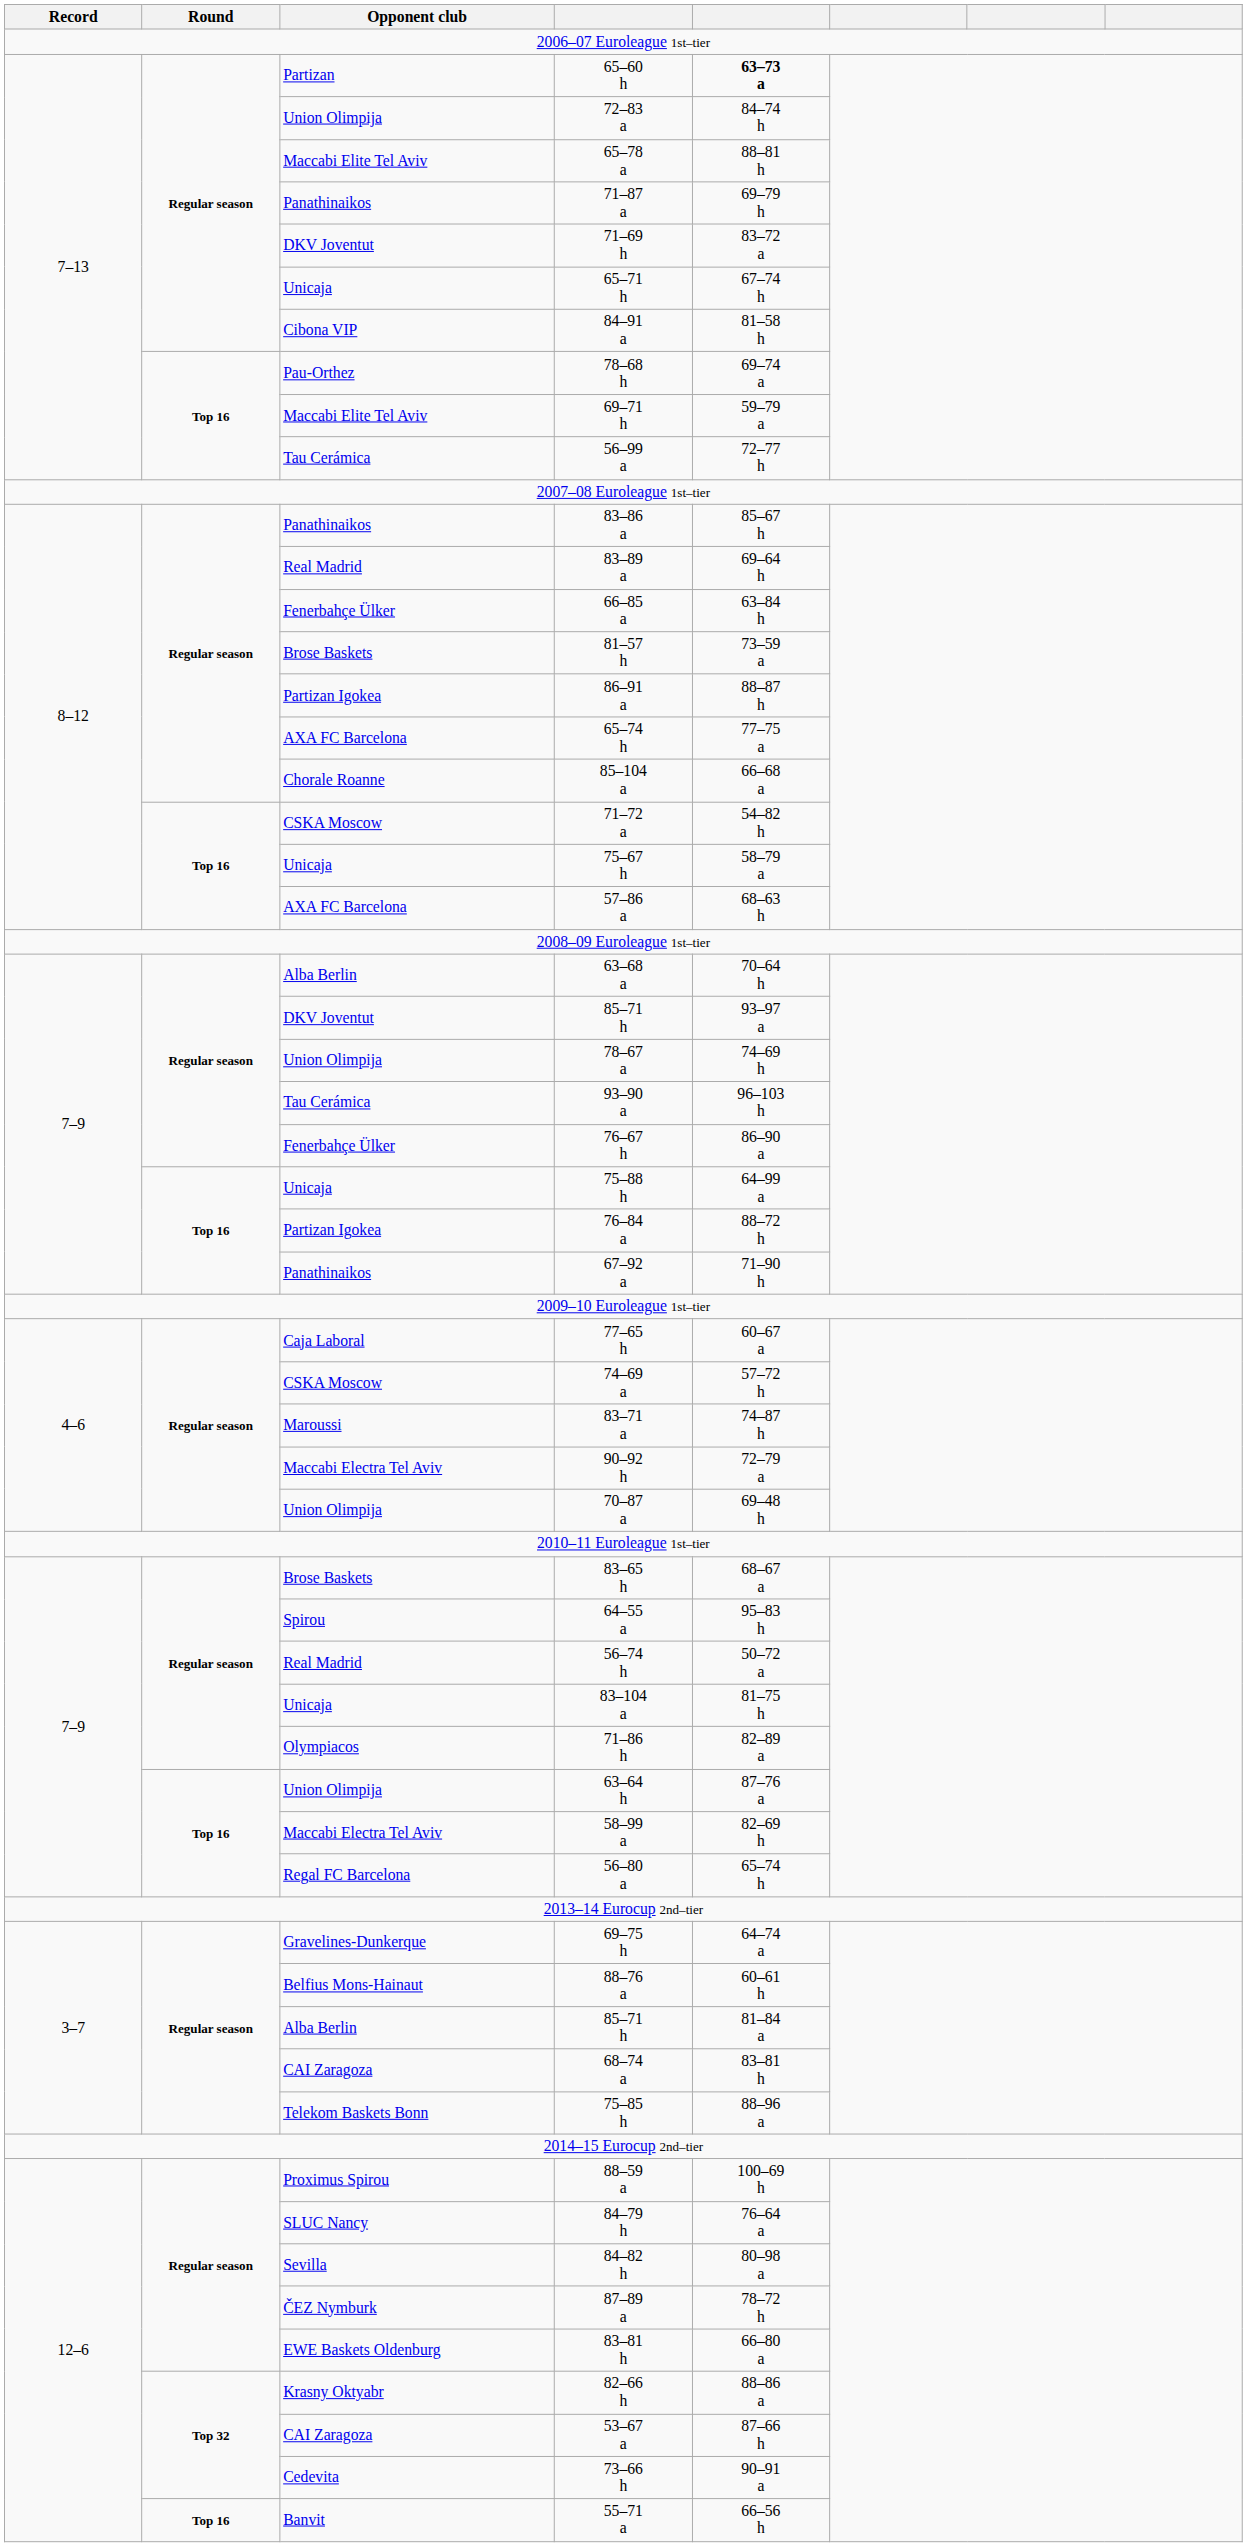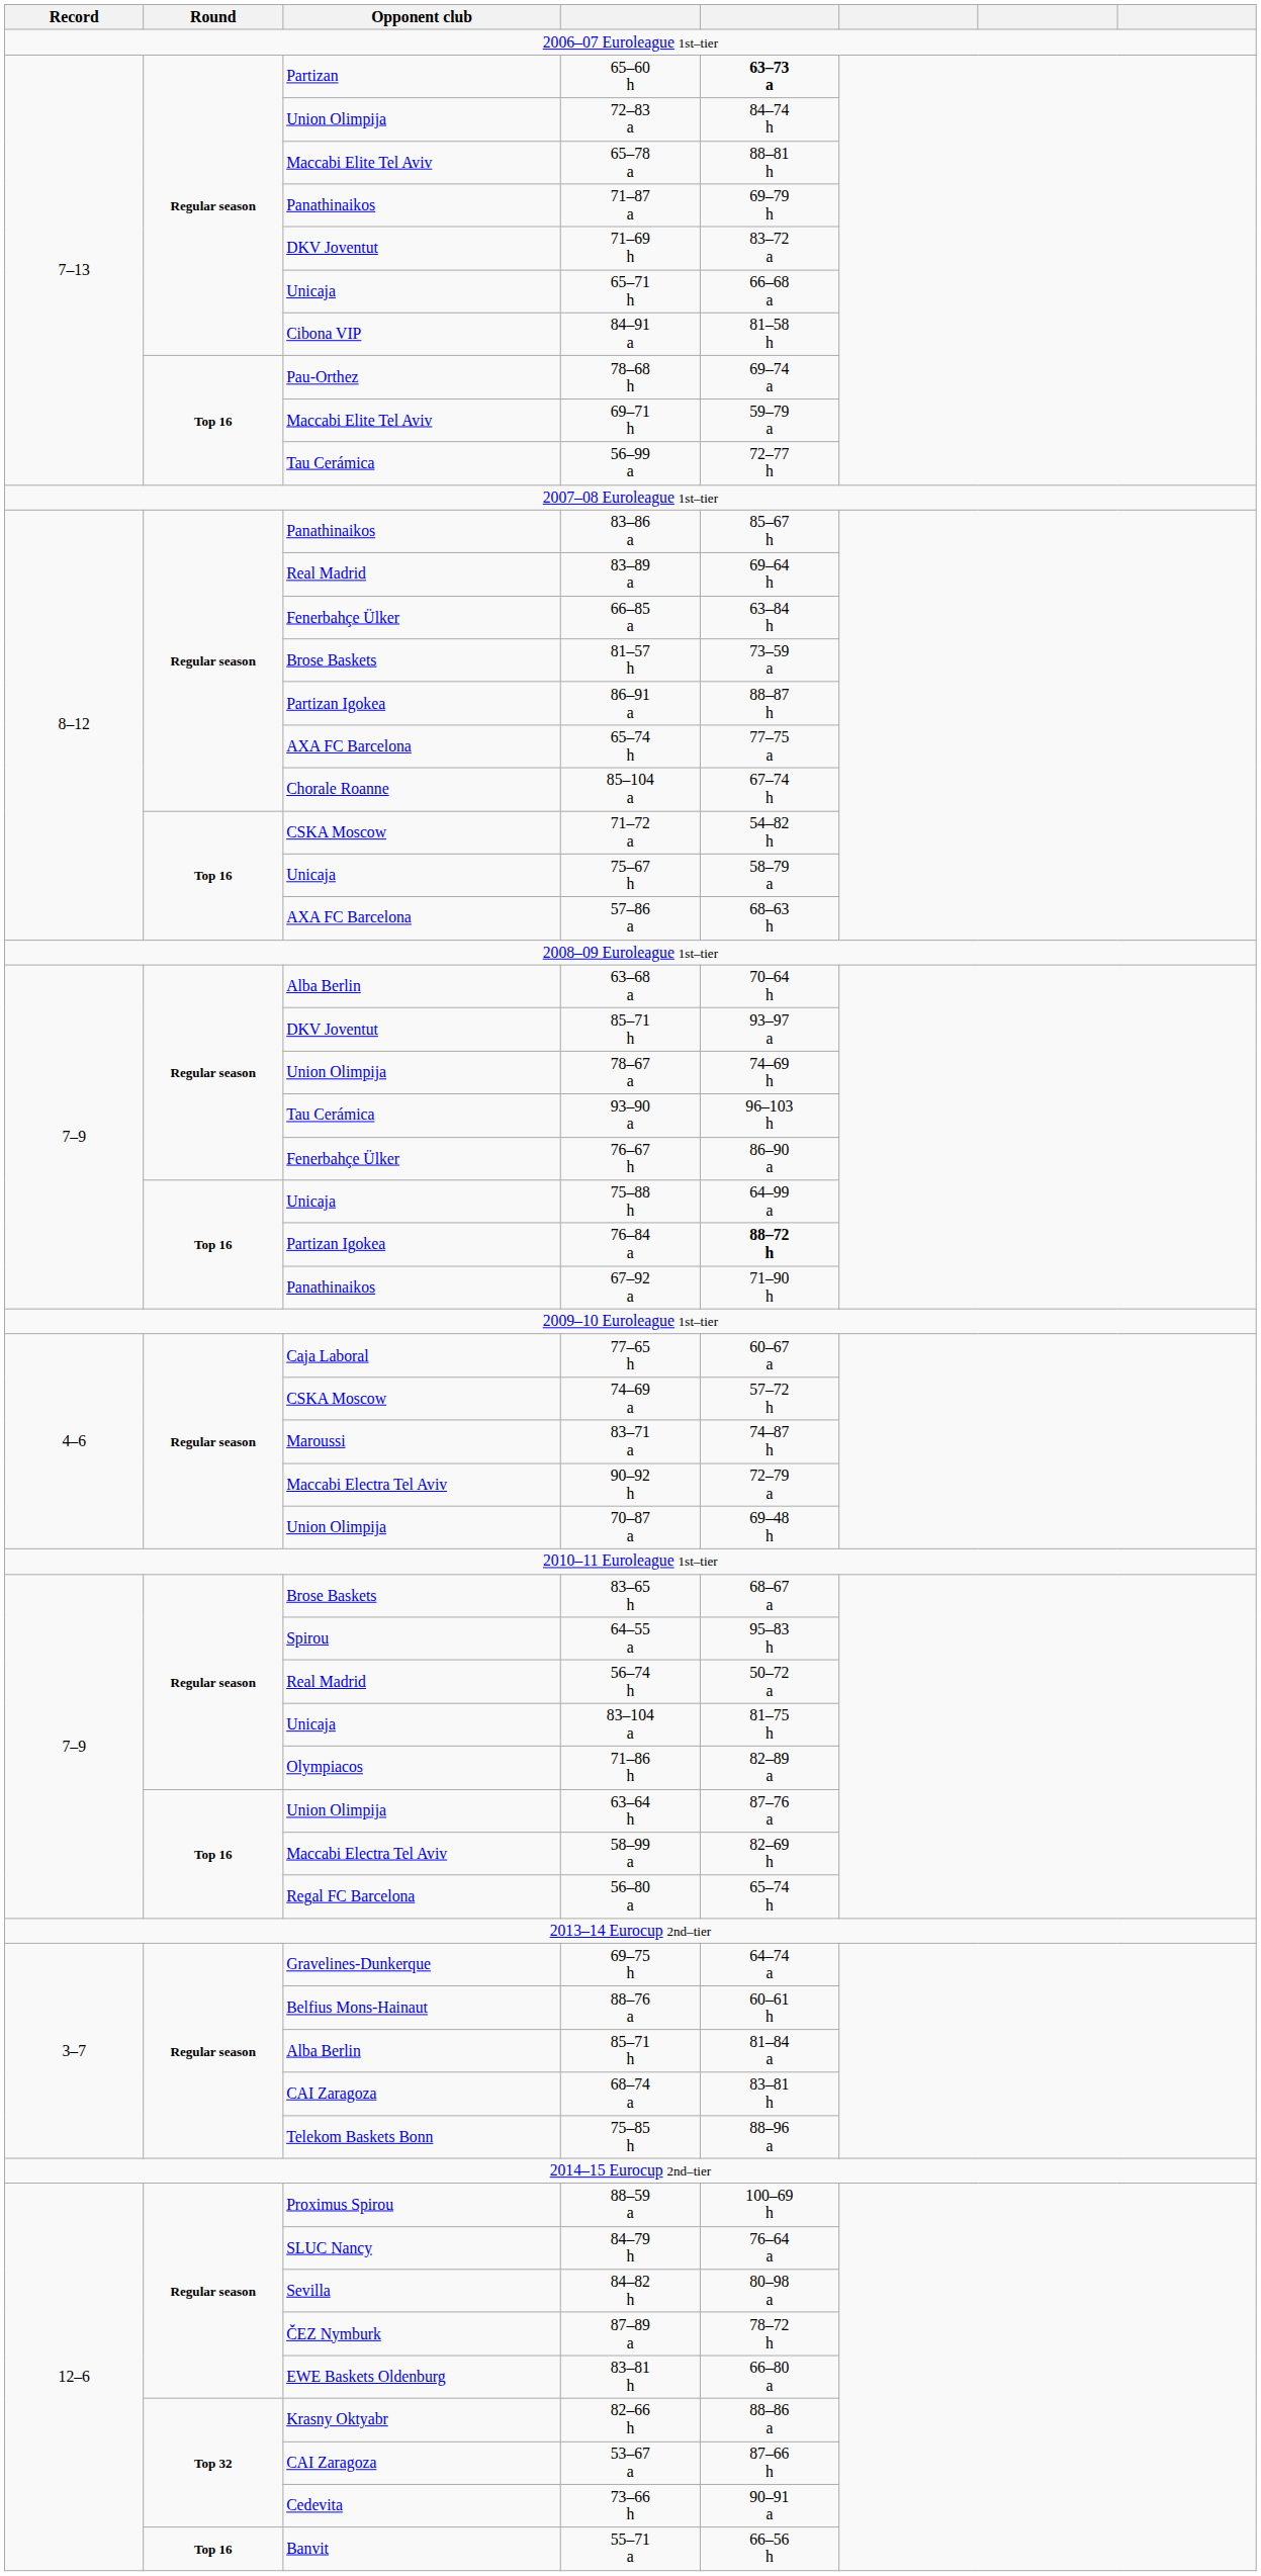 <table class="wikitable" width=100% style="text-align: center;">
 <tr>
 <th width=10%>Record</th>
 <th width=10%>Round</th>
 <th width=20%>Opponent club</th>
 <th width=10%></th>
 <th width=10%></th>
 <th width=10%></th>
 <th width=10%></th>
 <th width=10%></th>
 </tr>
 <tr>
 <td colspan=8><a href='#'>2006–07 Euroleague</a> <small>1st–tier</small></td>
 </tr>
 <tr>
 <td rowspan=10>7–13</td>
 <td rowspan=7><small><strong>Regular season</strong></small></td>
 <td align=left> <a href='#'>Partizan</a></td>
 <td>65–60 <br>h</td>
 <td><strong>63–73 <br>a</strong></td>
 </tr>
 <tr>
 <td align=left> <a href='#'>Union Olimpija</a></td>
 <td>72–83 <br>a</td>
 <td>84–74 <br>h</td>
 </tr>
 <tr>
 <td align=left> <a href='#'>Maccabi Elite Tel Aviv</a></td>
 <td>65–78 <br>a</td>
 <td>88–81 <br>h</td>
 </tr>
 <tr>
 <td align=left> <a href='#'>Panathinaikos</a></td>
 <td>71–87 <br>a</td>
 <td>69–79 <br>h</td>
 </tr>
 <tr>
 <td align=left> <a href='#'>DKV Joventut</a></td>
 <td>71–69 <br>h</td>
 <td>83–72 <br>a</td>
 </tr>
 <tr>
 <td align=left> <a href='#'>Unicaja</a></td>
 <td>65–71 <br>h</td>
-<td>67–74 <br>h</td>
+<td>66–68 <br>a</td>
 </tr>
 <tr>
 <td align=left> <a href='#'>Cibona VIP</a></td>
 <td>84–91 <br>a</td>
 <td>81–58 <br>h</td>
 </tr>
 <tr>
 <td rowspan=3><small><strong>Top 16</strong></small></td>
 <td align=left> <a href='#'>Pau-Orthez</a></td>
 <td>78–68 <br>h</td>
 <td>69–74 <br>a</td>
 </tr>
 <tr>
 <td align=left> <a href='#'>Maccabi Elite Tel Aviv</a></td>
 <td>69–71 <br>h</td>
 <td>59–79 <br>a</td>
 </tr>
 <tr>
 <td align=left> <a href='#'>Tau Cerámica</a></td>
 <td>56–99 <br>a</td>
 <td>72–77 <br>h</td>
 </tr>
 <tr>
 <td colspan=8><a href='#'>2007–08 Euroleague</a> <small>1st–tier</small></td>
 </tr>
 <tr>
 <td rowspan=10>8–12</td>
 <td rowspan=7><small><strong>Regular season</strong></small></td>
 <td align=left> <a href='#'>Panathinaikos</a></td>
 <td>83–86 <br>a</td>
 <td>85–67 <br>h</td>
 </tr>
 <tr>
 <td align=left> <a href='#'>Real Madrid</a></td>
 <td>83–89 <br>a</td>
 <td>69–64 <br>h</td>
 </tr>
 <tr>
 <td align=left> <a href='#'>Fenerbahçe Ülker</a></td>
 <td>66–85 <br>a</td>
 <td>63–84 <br>h</td>
 </tr>
 <tr>
 <td align=left> <a href='#'>Brose Baskets</a></td>
 <td>81–57 <br>h</td>
 <td>73–59 <br>a</td>
 </tr>
 <tr>
 <td align=left> <a href='#'>Partizan Igokea</a></td>
 <td>86–91 <br>a</td>
 <td>88–87 <br>h</td>
 </tr>
 <tr>
 <td align=left> <a href='#'>AXA FC Barcelona</a></td>
 <td>65–74 <br>h</td>
 <td>77–75 <br>a</td>
 </tr>
 <tr>
 <td align=left> <a href='#'>Chorale Roanne</a></td>
 <td>85–104 <br>a</td>
-<td>66–68 <br>a</td>
+<td>67–74 <br>h</td>
 </tr>
 <tr>
 <td rowspan=3><small><strong>Top 16</strong></small></td>
 <td align=left> <a href='#'>CSKA Moscow</a></td>
 <td>71–72 <br>a</td>
 <td>54–82 <br>h</td>
 </tr>
 <tr>
 <td align=left> <a href='#'>Unicaja</a></td>
 <td>75–67 <br>h</td>
 <td>58–79 <br>a</td>
 </tr>
 <tr>
 <td align=left> <a href='#'>AXA FC Barcelona</a></td>
 <td>57–86 <br>a</td>
 <td>68–63 <br>h</td>
 </tr>
 <tr>
 <td colspan=8><a href='#'>2008–09 Euroleague</a> <small>1st–tier</small></td>
 </tr>
 <tr>
 <td rowspan=8>7–9</td>
 <td rowspan=5><small><strong>Regular season</strong></small></td>
 <td align=left> <a href='#'>Alba Berlin</a></td>
 <td>63–68 <br>a</td>
 <td>70–64 <br>h</td>
 </tr>
 <tr>
 <td align=left> <a href='#'>DKV Joventut</a></td>
 <td>85–71 <br>h</td>
 <td>93–97 <br>a</td>
 </tr>
 <tr>
 <td align=left> <a href='#'>Union Olimpija</a></td>
 <td>78–67 <br>a</td>
 <td>74–69 <br>h</td>
 </tr>
 <tr>
 <td align=left> <a href='#'>Tau Cerámica</a></td>
 <td>93–90 <br>a</td>
 <td>96–103 <br>h</td>
 </tr>
 <tr>
 <td align=left> <a href='#'>Fenerbahçe Ülker</a></td>
 <td>76–67 <br>h</td>
 <td>86–90 <br>a</td>
 </tr>
 <tr>
 <td rowspan=3><small><strong>Top 16</strong></small></td>
 <td align=left> <a href='#'>Unicaja</a></td>
 <td>75–88 <br>h</td>
 <td>64–99 <br>a</td>
 </tr>
 <tr>
 <td align=left> <a href='#'>Partizan Igokea</a></td>
 <td>76–84 <br>a</td>
-<td>88–72 <br>h</td>
+<td><strong>88–72 <br>h</strong></td>
 </tr>
 <tr>
 <td align=left> <a href='#'>Panathinaikos</a></td>
 <td>67–92 <br>a</td>
 <td>71–90 <br>h</td>
 </tr>
 <tr>
 <td colspan=8><a href='#'>2009–10 Euroleague</a> <small>1st–tier</small></td>
 </tr>
 <tr>
 <td rowspan=5>4–6</td>
 <td rowspan=5><small><strong>Regular season</strong></small></td>
 <td align=left> <a href='#'>Caja Laboral</a></td>
 <td>77–65 <br>h</td>
 <td>60–67 <br>a</td>
 </tr>
 <tr>
 <td align=left> <a href='#'>CSKA Moscow</a></td>
 <td>74–69 <br>a</td>
 <td>57–72 <br>h</td>
 </tr>
 <tr>
 <td align=left> <a href='#'>Maroussi</a></td>
 <td>83–71 <br>a</td>
 <td>74–87 <br>h</td>
 </tr>
 <tr>
 <td align=left> <a href='#'>Maccabi Electra Tel Aviv</a></td>
 <td>90–92 <br>h</td>
 <td>72–79 <br>a</td>
 </tr>
 <tr>
 <td align=left> <a href='#'>Union Olimpija</a></td>
 <td>70–87 <br>a</td>
 <td>69–48 <br>h</td>
 </tr>
 <tr>
 <td colspan=8><a href='#'>2010–11 Euroleague</a> <small>1st–tier</small></td>
 </tr>
 <tr>
 <td rowspan=8>7–9</td>
 <td rowspan=5><small><strong>Regular season</strong></small></td>
 <td align=left> <a href='#'>Brose Baskets</a></td>
 <td>83–65 <br>h</td>
 <td>68–67 <br>a</td>
 </tr>
 <tr>
 <td align=left> <a href='#'>Spirou</a></td>
 <td>64–55 <br>a</td>
 <td>95–83 <br>h</td>
 </tr>
 <tr>
 <td align=left> <a href='#'>Real Madrid</a></td>
 <td>56–74 <br>h</td>
 <td>50–72 <br>a</td>
 </tr>
 <tr>
 <td align=left> <a href='#'>Unicaja</a></td>
 <td>83–104 <br>a</td>
 <td>81–75 <br>h</td>
 </tr>
 <tr>
 <td align=left> <a href='#'>Olympiacos</a></td>
 <td>71–86 <br>h</td>
 <td>82–89 <br>a</td>
 </tr>
 <tr>
 <td rowspan=3><small><strong>Top 16</strong></small></td>
 <td align=left> <a href='#'>Union Olimpija</a></td>
 <td>63–64 <br>h</td>
 <td>87–76 <br>a</td>
 </tr>
 <tr>
 <td align=left> <a href='#'>Maccabi Electra Tel Aviv</a></td>
 <td>58–99 <br>a</td>
 <td>82–69 <br>h</td>
 </tr>
 <tr>
 <td align=left> <a href='#'>Regal FC Barcelona</a></td>
 <td>56–80 <br>a</td>
 <td>65–74 <br>h</td>
 </tr>
 <tr>
 <td colspan=8><a href='#'>2013–14 Eurocup</a> <small>2nd–tier</small></td>
 </tr>
 <tr>
 <td rowspan=5>3–7</td>
 <td rowspan=5><small><strong>Regular season</strong></small></td>
 <td align=left> <a href='#'>Gravelines-Dunkerque</a></td>
 <td>69–75 <br>h</td>
 <td>64–74 <br>a</td>
 </tr>
 <tr>
 <td align=left> <a href='#'>Belfius Mons-Hainaut</a></td>
 <td>88–76 <br>a</td>
 <td>60–61 <br>h</td>
 </tr>
 <tr>
 <td align=left> <a href='#'>Alba Berlin</a></td>
 <td>85–71 <br>h</td>
 <td>81–84 <br>a</td>
 </tr>
 <tr>
 <td align=left> <a href='#'>CAI Zaragoza</a></td>
 <td>68–74 <br>a</td>
 <td>83–81 <br>h</td>
 </tr>
 <tr>
 <td align=left> <a href='#'>Telekom Baskets Bonn</a></td>
 <td>75–85 <br>h</td>
 <td>88–96 <br>a</td>
 </tr>
 <tr>
 <td colspan=8><a href='#'>2014–15 Eurocup</a> <small>2nd–tier</small></td>
 </tr>
 <tr>
 <td rowspan=9>12–6</td>
 <td rowspan=5><small><strong>Regular season</strong></small></td>
 <td align=left> <a href='#'>Proximus Spirou</a></td>
 <td>88–59 <br>a</td>
 <td>100–69 <br>h</td>
 </tr>
 <tr>
 <td align=left> <a href='#'>SLUC Nancy</a></td>
 <td>84–79 <br>h</td>
 <td>76–64 <br>a</td>
 </tr>
 <tr>
 <td align=left> <a href='#'>Sevilla</a></td>
 <td>84–82 <br>h</td>
 <td>80–98 <br>a</td>
 </tr>
 <tr>
 <td align=left> <a href='#'>ČEZ Nymburk</a></td>
 <td>87–89 <br>a</td>
 <td>78–72 <br>h</td>
 </tr>
 <tr>
 <td align=left> <a href='#'>EWE Baskets Oldenburg</a></td>
 <td>83–81 <br>h</td>
 <td>66–80 <br>a</td>
 </tr>
 <tr>
 <td rowspan=3><small><strong>Top 32</strong></small></td>
 <td align=left> <a href='#'>Krasny Oktyabr</a></td>
 <td>82–66 <br>h</td>
 <td>88–86 <br>a</td>
 </tr>
 <tr>
 <td align=left> <a href='#'>CAI Zaragoza</a></td>
 <td>53–67 <br>a</td>
 <td>87–66 <br>h</td>
 </tr>
 <tr>
 <td align=left> <a href='#'>Cedevita</a></td>
 <td>73–66 <br>h</td>
 <td>90–91 <br>a</td>
 </tr>
 <tr>
 <td><small><strong>Top 16</strong></small></td>
 <td align=left> <a href='#'>Banvit</a></td>
 <td>55–71 <br>a</td>
 <td>66–56 <br>h</td>
 </tr>
 </table>
